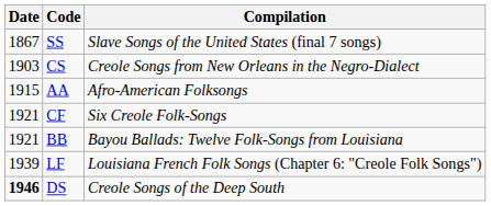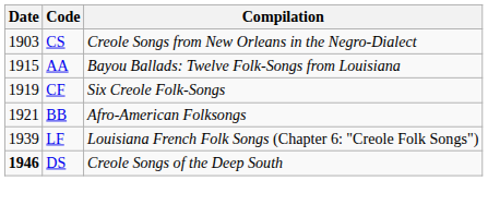 <table class="wikitable">
 <tr>
 <th>Date</th>
 <th>Code</th>
 <th>Compilation</th>
-</tr>
-<tr>
-<td>1867</td>
-<td><a href='#'>SS</a></td>
-<td><em>Slave Songs of the United States</em> (final 7 songs)</td>
 </tr>
 <tr>
 <td>1903</td>
 <td><a href='#'>CS</a></td>
 <td><em>Creole Songs from New Orleans in the Negro-Dialect</em></td>
 </tr>
 <tr>
 <td>1915</td>
 <td><a href='#'>AA</a></td>
-<td><em>Afro-American Folksongs</em></td>
+<td><em>Bayou Ballads:  Twelve Folk-Songs from Louisiana</em></td>
 </tr>
 <tr>
-<td>1921</td>
+<td>1919</td>
 <td><a href='#'>CF</a></td>
 <td><em>Six Creole Folk-Songs</em></td>
 </tr>
 <tr>
 <td>1921</td>
 <td><a href='#'>BB</a></td>
-<td><em>Bayou Ballads:  Twelve Folk-Songs from Louisiana</em></td>
+<td><em>Afro-American Folksongs</em></td>
 </tr>
 <tr>
 <td>1939</td>
 <td><a href='#'>LF</a></td>
 <td><em>Louisiana French Folk Songs</em> (Chapter 6: "Creole Folk Songs")</td>
 </tr>
 <tr>
 <td><strong>1946</strong></td>
 <td><a href='#'>DS</a></td>
 <td><em>Creole Songs of the Deep South</em></td>
 </tr>
 </table>
